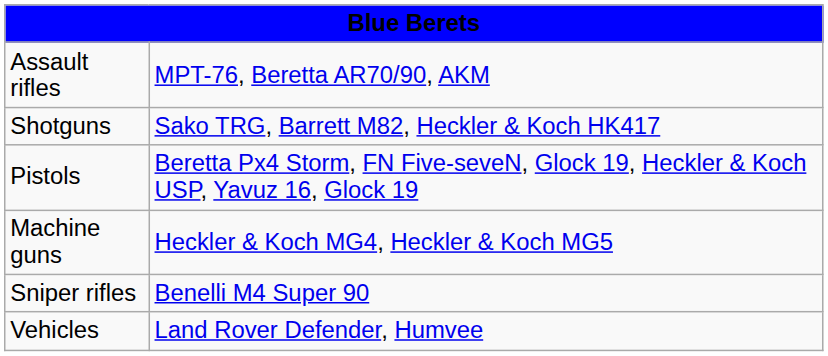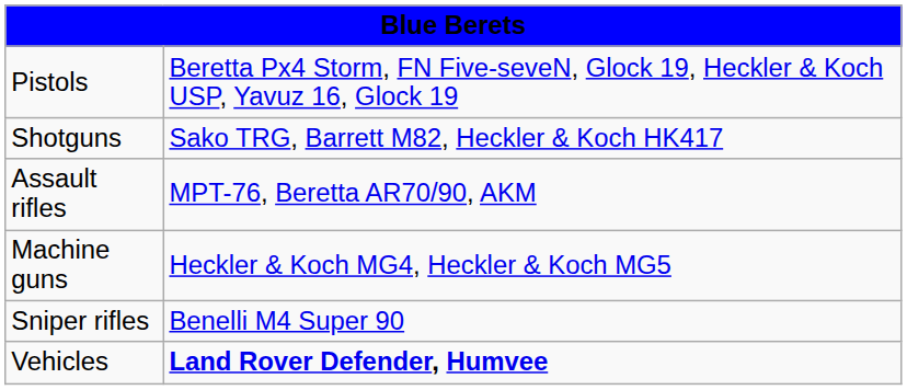 <table class="wikitable" style="width:550px;">
 <tr>
 <td colspan="2"  style="text-align:center; background:blue;"><span><strong>Blue Berets</strong></span></td>
 </tr>
 <tr>
-<td>Assault rifles</td>
-<td><a href='#'>MPT-76</a>, <a href='#'>Beretta AR70/90</a>, <a href='#'>AKM</a></td>
+<td>Pistols</td>
+<td><a href='#'>Beretta Px4 Storm</a>, <a href='#'>FN Five-seveN</a>, <a href='#'>Glock 19</a>, <a href='#'>Heckler & Koch USP</a>,  <a href='#'>Yavuz 16</a>, <a href='#'>Glock 19</a></td>
 </tr>
 <tr>
 <td>Shotguns</td>
 <td><a href='#'>Sako TRG</a>, <a href='#'>Barrett M82</a>, <a href='#'>Heckler & Koch HK417</a></td>
 </tr>
 <tr>
-<td>Pistols</td>
-<td><a href='#'>Beretta Px4 Storm</a>, <a href='#'>FN Five-seveN</a>, <a href='#'>Glock 19</a>, <a href='#'>Heckler & Koch USP</a>,  <a href='#'>Yavuz 16</a>, <a href='#'>Glock 19</a></td>
+<td>Assault rifles</td>
+<td><a href='#'>MPT-76</a>, <a href='#'>Beretta AR70/90</a>, <a href='#'>AKM</a></td>
 </tr>
 <tr>
 <td>Machine guns</td>
 <td><a href='#'>Heckler & Koch MG4</a>, <a href='#'>Heckler & Koch MG5</a></td>
 </tr>
 <tr>
 <td>Sniper rifles</td>
 <td><a href='#'>Benelli M4 Super 90</a></td>
 </tr>
 <tr>
 <td>Vehicles</td>
-<td><a href='#'>Land Rover Defender</a>, <a href='#'>Humvee</a></td>
+<td><strong><a href='#'>Land Rover Defender</a>, <a href='#'>Humvee</a></strong></td>
 </tr>
 </table>
